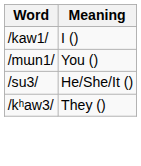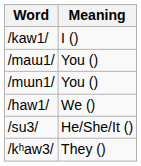 <table class="wikitable">
 <tr>
 <th>Word</th>
 <th>Meaning</th>
 </tr>
 <tr>
 <td>/kaw1/</td>
 <td>I ()</td>
 </tr>
 <tr>
+<td>/maɯ1/</td>
+<td>You ()</td>
+</tr>
+<tr>
 <td>/mɯn1/</td>
 <td>You ()</td>
+</tr>
+<tr>
+<td>/haw1/</td>
+<td>We ()</td>
 </tr>
 <tr>
 <td>/su3/</td>
 <td>He/She/It ()</td>
 </tr>
 <tr>
 <td>/kʰaw3/</td>
 <td>They ()</td>
 </tr>
 </table>
